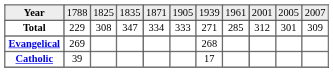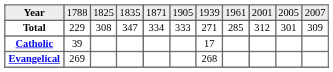 <table border="1" cellpadding="2" cellspacing="0" width="500">
 <tr bgcolor="#eeeeee" align="center">
 <td><strong>Year</strong></td>
 <td>1788</td>
 <td>1825</td>
 <td>1835</td>
 <td>1871</td>
 <td>1905</td>
 <td>1939</td>
 <td>1961</td>
 <td>2001</td>
 <td>2005</td>
 <td>2007</td>
 </tr>
 <tr align="center">
 <td><strong>Total</strong></td>
 <td>229</td>
 <td>308</td>
 <td>347</td>
 <td>334</td>
 <td>333</td>
 <td>271</td>
 <td>285</td>
 <td>312</td>
 <td>301</td>
 <td>309</td>
 </tr>
 <tr align="center">
+<td><strong><a href='#'>Catholic</a></strong></td>
+<td>39</td>
+<td> </td>
+<td> </td>
+<td> </td>
+<td> </td>
+<td>17</td>
+<td> </td>
+<td> </td>
+<td> </td>
+<td> </td>
+</tr>
+<tr align="center">
 <td><strong><a href='#'>Evangelical</a></strong></td>
 <td>269</td>
 <td> </td>
 <td> </td>
 <td> </td>
 <td> </td>
 <td>268</td>
 <td> </td>
 <td> </td>
 <td> </td>
 <td> </td>
 </tr>
-<tr align="center">
-<td><strong><a href='#'>Catholic</a></strong></td>
-<td>39</td>
-<td> </td>
-<td> </td>
-<td> </td>
-<td> </td>
-<td>17</td>
-<td> </td>
-<td> </td>
-<td> </td>
-<td> </td>
-</tr>
 </table>
